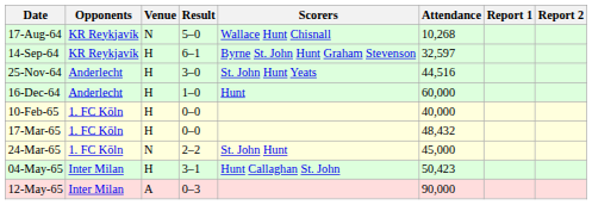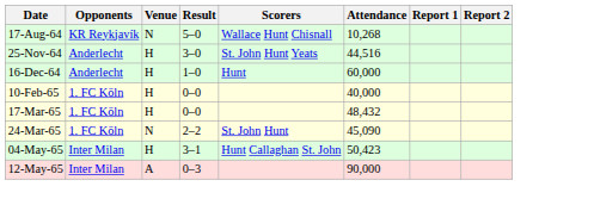 <table class=wikitable>
 <tr>
 <th>Date</th>
 <th>Opponents</th>
 <th>Venue</th>
 <th>Result</th>
 <th>Scorers</th>
 <th>Attendance</th>
 <th>Report 1</th>
 <th>Report 2</th>
 </tr>
 <tr bgcolor="#ddffdd">
 <td>17-Aug-64</td>
 <td><a href='#'>KR Reykjavík</a></td>
 <td>N</td>
 <td>5–0</td>
 <td><a href='#'>Wallace</a>  <a href='#'>Hunt</a>  <a href='#'>Chisnall</a> </td>
 <td>10,268</td>
-<td></td>
-<td></td>
-</tr>
-<tr bgcolor="#ddffdd">
-<td>14-Sep-64</td>
-<td><a href='#'>KR Reykjavík</a></td>
-<td>H</td>
-<td>6–1</td>
-<td><a href='#'>Byrne</a>  <a href='#'>St. John</a>  <a href='#'>Hunt</a>  <a href='#'>Graham</a>  <a href='#'>Stevenson</a> </td>
-<td>32,597</td>
 <td></td>
 <td></td>
 </tr>
 <tr bgcolor="#ddffdd">
 <td>25-Nov-64</td>
 <td><a href='#'>Anderlecht</a></td>
 <td>H</td>
 <td>3–0</td>
 <td><a href='#'>St. John</a>  <a href='#'>Hunt</a>  <a href='#'>Yeats</a> </td>
 <td>44,516</td>
 <td></td>
 <td></td>
 </tr>
 <tr bgcolor="#ddffdd">
 <td>16-Dec-64</td>
 <td><a href='#'>Anderlecht</a></td>
 <td>H</td>
 <td>1–0</td>
 <td><a href='#'>Hunt</a> </td>
 <td>60,000</td>
 <td></td>
 <td></td>
 </tr>
 <tr bgcolor="#ffffdd">
 <td>10-Feb-65</td>
 <td><a href='#'>1. FC Köln</a></td>
 <td>H</td>
 <td>0–0</td>
 <td></td>
 <td>40,000</td>
 <td></td>
 <td></td>
 </tr>
 <tr bgcolor="#ffffdd">
 <td>17-Mar-65</td>
 <td><a href='#'>1. FC Köln</a></td>
 <td>H</td>
 <td>0–0</td>
 <td></td>
 <td>48,432</td>
 <td></td>
 <td></td>
 </tr>
 <tr bgcolor="#ffffdd">
 <td>24-Mar-65</td>
 <td><a href='#'>1. FC Köln</a></td>
 <td>N</td>
 <td>2–2</td>
 <td><a href='#'>St. John</a>  <a href='#'>Hunt</a> </td>
-<td>45,000</td>
+<td>45,090</td>
 <td></td>
 <td></td>
 </tr>
 <tr bgcolor="#ddffdd">
 <td>04-May-65</td>
 <td><a href='#'>Inter Milan</a></td>
 <td>H</td>
 <td>3–1</td>
 <td><a href='#'>Hunt</a>  <a href='#'>Callaghan</a>  <a href='#'>St. John</a> </td>
 <td>50,423</td>
 <td></td>
 <td></td>
 </tr>
 <tr bgcolor="#ffdddd">
 <td>12-May-65</td>
 <td><a href='#'>Inter Milan</a></td>
 <td>A</td>
 <td>0–3</td>
 <td></td>
 <td>90,000</td>
 <td></td>
 <td></td>
 </tr>
 </table>
